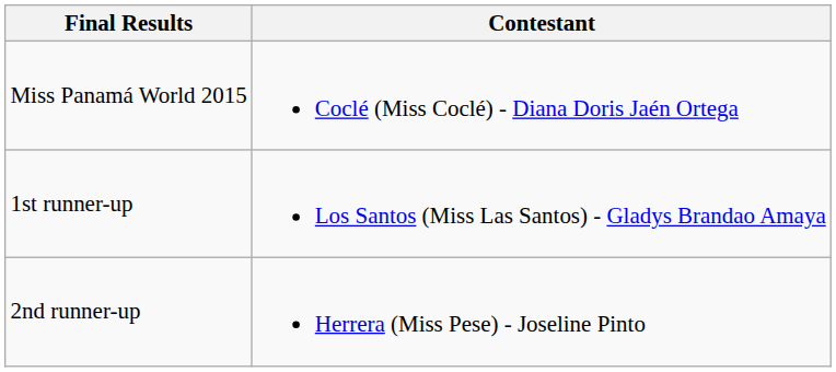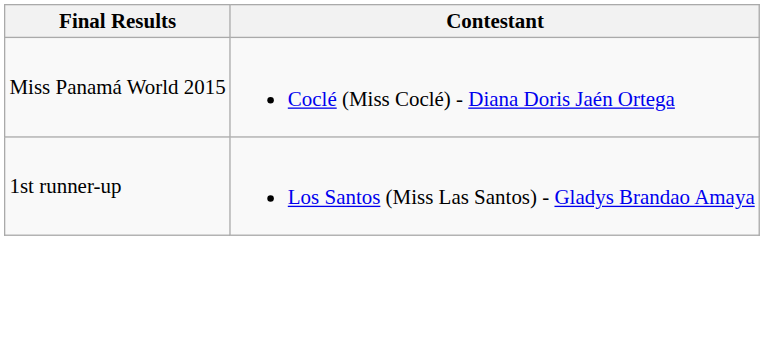 <table class="wikitable">
 <tr>
 <th>Final Results</th>
 <th>Contestant</th>
 </tr>
 <tr>
 <td>Miss Panamá World 2015</td>
 <td><br><ul><li><a href='#'>Coclé</a> (Miss Coclé) - <a href='#'>Diana Doris Jaén Ortega</a></li></ul></td>
 </tr>
 <tr>
 <td>1st runner-up</td>
 <td><br><ul><li><a href='#'>Los Santos</a> (Miss Las Santos) - <a href='#'>Gladys Brandao Amaya</a></li></ul></td>
 </tr>
-<tr>
-<td>2nd runner-up</td>
-<td><br><ul><li><a href='#'>Herrera</a> (Miss Pese) - Joseline Pinto</li></ul></td>
-</tr>
 </table>
